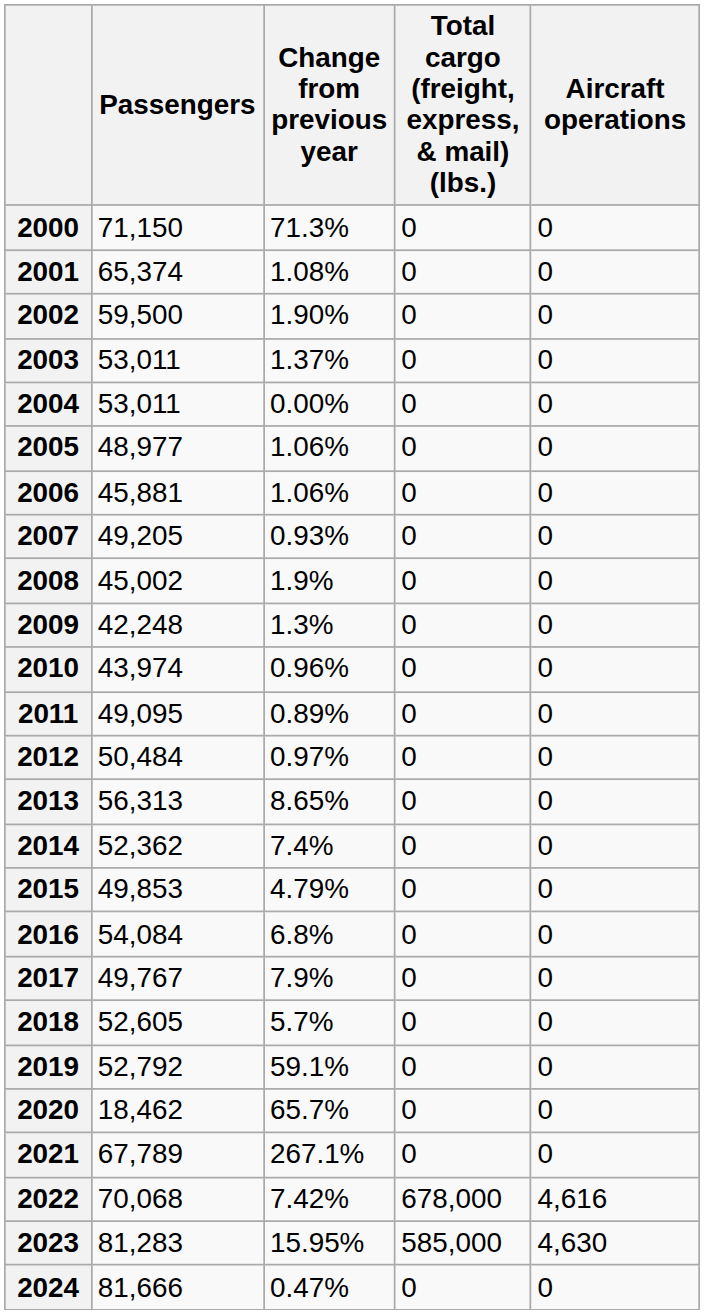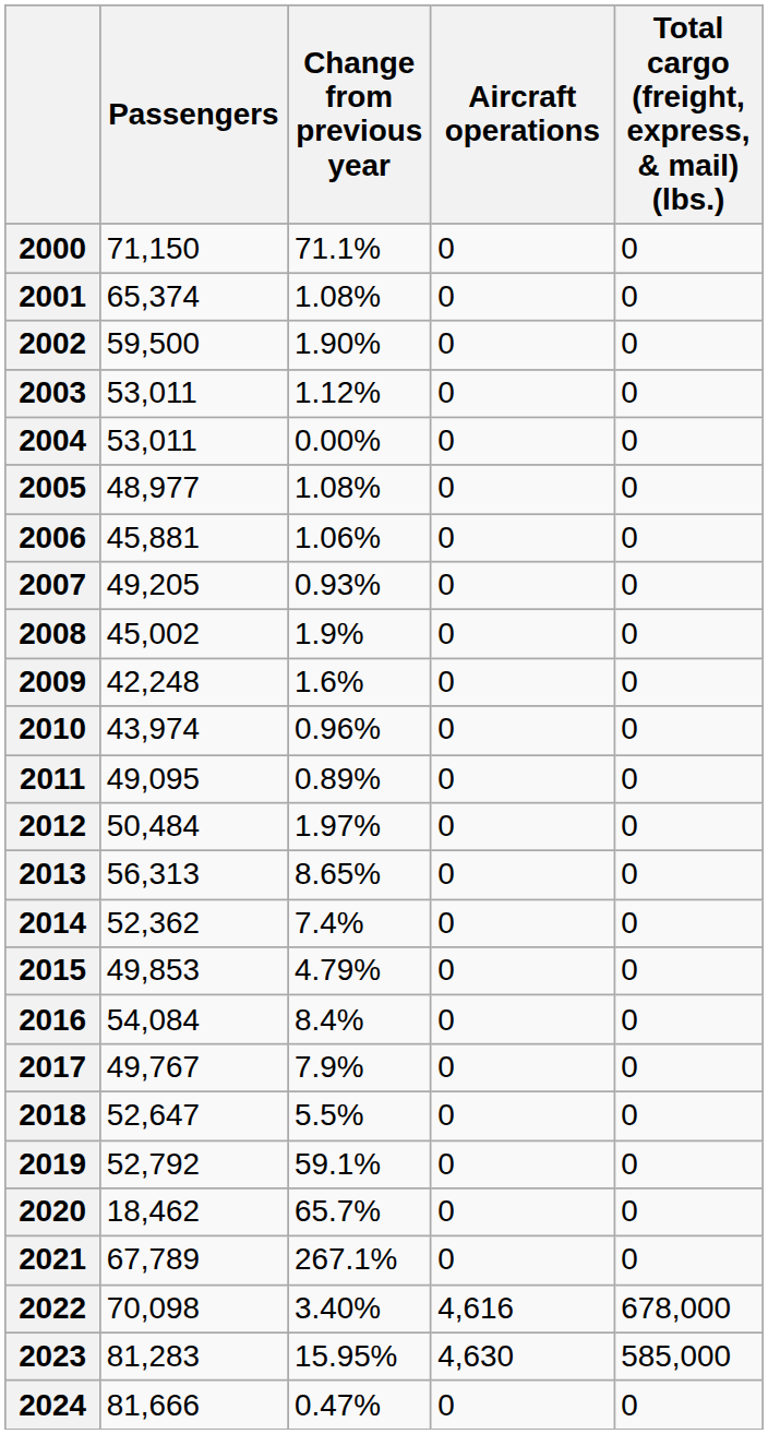 <table class="wikitable" style="width:400px;">
 <tr>
 <th style="width:75px"></th>
 <th style="width:100px">Passengers</th>
 <th style="width:75px">Change from previous year</th>
+<th style="width:125px">Aircraft operations</th>
 <th style="width:100px">Total cargo<br>(freight, express, & mail)<br>(lbs.)</th>
-<th style="width:125px">Aircraft operations</th>
 </tr>
 <tr>
 <th>2000</th>
 <td>71,150</td>
-<td>71.3%</td>
+<td>71.1%</td>
 <td>0</td>
 <td>0</td>
 </tr>
 <tr>
 <th>2001</th>
 <td>65,374</td>
 <td>1.08%</td>
 <td>0</td>
 <td>0</td>
 </tr>
 <tr>
 <th>2002</th>
 <td>59,500</td>
 <td>1.90%</td>
 <td>0</td>
 <td>0</td>
 </tr>
 <tr>
 <th>2003</th>
 <td>53,011</td>
-<td>1.37%</td>
+<td>1.12%</td>
 <td>0</td>
 <td>0</td>
 </tr>
 <tr>
 <th>2004</th>
 <td>53,011</td>
 <td>0.00%</td>
 <td>0</td>
 <td>0</td>
 </tr>
 <tr>
 <th>2005</th>
 <td>48,977</td>
-<td>1.06%</td>
+<td>1.08%</td>
 <td>0</td>
 <td>0</td>
 </tr>
 <tr>
 <th>2006</th>
 <td>45,881</td>
 <td>1.06%</td>
 <td>0</td>
 <td>0</td>
 </tr>
 <tr>
 <th>2007</th>
 <td>49,205</td>
 <td>0.93%</td>
 <td>0</td>
 <td>0</td>
 </tr>
 <tr>
 <th>2008</th>
 <td>45,002</td>
 <td>1.9%</td>
 <td>0</td>
 <td>0</td>
 </tr>
 <tr>
 <th>2009</th>
 <td>42,248</td>
-<td>1.3%</td>
+<td>1.6%</td>
 <td>0</td>
 <td>0</td>
 </tr>
 <tr>
 <th>2010</th>
 <td>43,974</td>
 <td>0.96%</td>
 <td>0</td>
 <td>0</td>
 </tr>
 <tr>
 <th>2011</th>
 <td>49,095</td>
 <td>0.89%</td>
 <td>0</td>
 <td>0</td>
 </tr>
 <tr>
 <th>2012</th>
 <td>50,484</td>
-<td>0.97%</td>
+<td>1.97%</td>
 <td>0</td>
 <td>0</td>
 </tr>
 <tr>
 <th>2013</th>
 <td>56,313</td>
 <td>8.65%</td>
 <td>0</td>
 <td>0</td>
 </tr>
 <tr>
 <th>2014</th>
 <td>52,362</td>
 <td>7.4%</td>
 <td>0</td>
 <td>0</td>
 </tr>
 <tr>
 <th>2015</th>
 <td>49,853</td>
 <td>4.79%</td>
 <td>0</td>
 <td>0</td>
 </tr>
 <tr>
 <th>2016</th>
 <td>54,084</td>
-<td>6.8%</td>
+<td>8.4%</td>
 <td>0</td>
 <td>0</td>
 </tr>
 <tr>
 <th>2017</th>
 <td>49,767</td>
 <td>7.9%</td>
 <td>0</td>
 <td>0</td>
 </tr>
 <tr>
 <th>2018</th>
-<td>52,605</td>
-<td>5.7%</td>
+<td>52,647</td>
+<td>5.5%</td>
 <td>0</td>
 <td>0</td>
 </tr>
 <tr>
 <th>2019</th>
 <td>52,792</td>
 <td>59.1%</td>
 <td>0</td>
 <td>0</td>
 </tr>
 <tr>
 <th>2020</th>
 <td>18,462</td>
 <td>65.7%</td>
 <td>0</td>
 <td>0</td>
 </tr>
 <tr>
 <th>2021</th>
 <td>67,789</td>
 <td>267.1%</td>
 <td>0</td>
 <td>0</td>
 </tr>
 <tr>
 <th>2022</th>
-<td>70,068</td>
-<td>7.42%</td>
+<td>70,098</td>
+<td>3.40%</td>
+<td>4,616</td>
 <td>678,000</td>
-<td>4,616</td>
 </tr>
 <tr>
 <th>2023</th>
 <td>81,283</td>
 <td>15.95%</td>
+<td>4,630</td>
 <td>585,000</td>
-<td>4,630</td>
 </tr>
 <tr>
 <th>2024</th>
 <td>81,666</td>
 <td>0.47%</td>
 <td>0</td>
 <td>0</td>
 </tr>
 </table>
